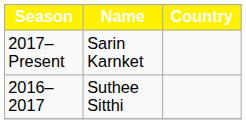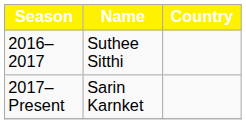 <table class="wikitable">
 <tr>
 <th width="70px" style="background: #fff200; color: #FFFFFF; text-align: center">Season</th>
 <th width="70px" style="background: #fff200; color: #FFFFFF">Name</th>
 <th width="70px" style="background: #fff200; color: #FFFFFF">Country</th>
 </tr>
 <tr style="text-align:left;">
-<td>2017–Present</td>
-<td>Sarin Karnket</td>
+<td>2016–2017</td>
+<td>Suthee Sitthi</td>
 <td></td>
 </tr>
 <tr style="text-align:left;">
-<td>2016–2017</td>
-<td>Suthee Sitthi</td>
+<td>2017–Present</td>
+<td>Sarin Karnket</td>
 <td></td>
 </tr>
 <tr>
 </tr>
 </table>
